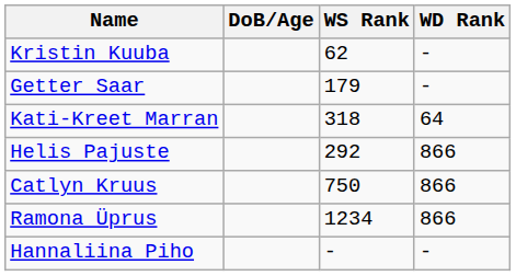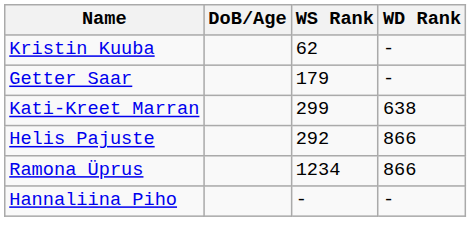 <table class="wikitable" style="text-align: left; font-size:95%;">
 <tr>
 <th>Name</th>
 <th>DoB/Age</th>
 <th>WS Rank</th>
 <th>WD Rank</th>
 </tr>
 <tr>
 <td><a href='#'>Kristin Kuuba</a></td>
 <td></td>
 <td>62</td>
 <td>-</td>
 </tr>
 <tr>
 <td><a href='#'>Getter Saar</a></td>
 <td></td>
 <td>179</td>
 <td>-</td>
 </tr>
 <tr>
 <td><a href='#'>Kati-Kreet Marran</a></td>
 <td></td>
-<td>318</td>
-<td>64</td>
+<td>299</td>
+<td>638</td>
 </tr>
 <tr>
 <td><a href='#'>Helis Pajuste</a></td>
 <td></td>
 <td>292</td>
-<td>866</td>
-</tr>
-<tr>
-<td><a href='#'>Catlyn Kruus</a></td>
-<td></td>
-<td>750</td>
 <td>866</td>
 </tr>
 <tr>
 <td><a href='#'>Ramona Üprus</a></td>
 <td></td>
 <td>1234</td>
 <td>866</td>
 </tr>
 <tr>
 <td><a href='#'>Hannaliina Piho</a></td>
 <td></td>
 <td>-</td>
 <td>-</td>
 </tr>
 </table>
